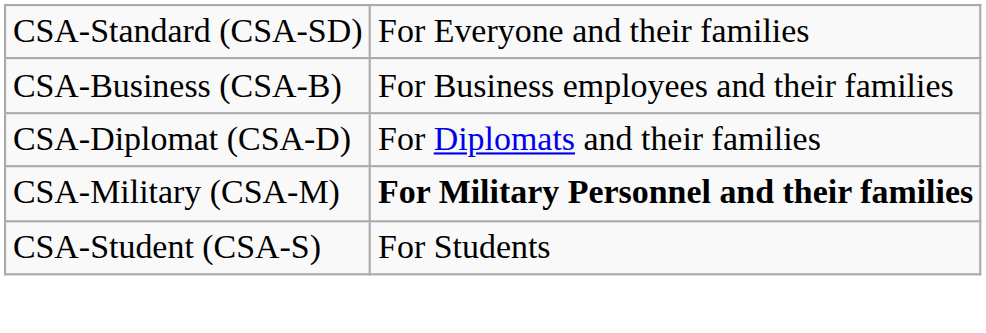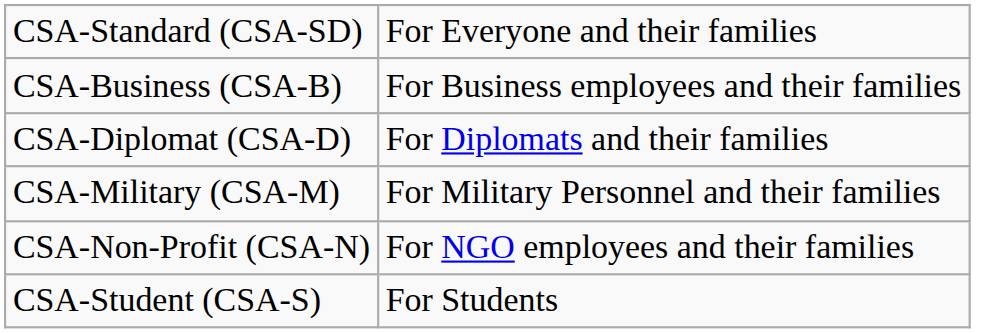 <table class="wikitable">
 <tr>
 <td>CSA-Standard (CSA-SD)</td>
 <td>For Everyone and their families</td>
 </tr>
 <tr>
 <td>CSA-Business (CSA-B)</td>
 <td>For Business employees and their families</td>
 </tr>
 <tr>
 <td>CSA-Diplomat (CSA-D)</td>
 <td>For <a href='#'>Diplomats</a> and their families</td>
 </tr>
 <tr>
 <td>CSA-Military (CSA-M)</td>
-<td><strong>For Military Personnel and their families</strong></td>
+<td>For Military Personnel and their families</td>
+</tr>
+<tr>
+<td>CSA-Non-Profit (CSA-N)</td>
+<td>For <a href='#'>NGO</a> employees and their families</td>
 </tr>
 <tr>
 <td>CSA-Student (CSA-S)</td>
 <td>For Students</td>
 </tr>
 </table>
